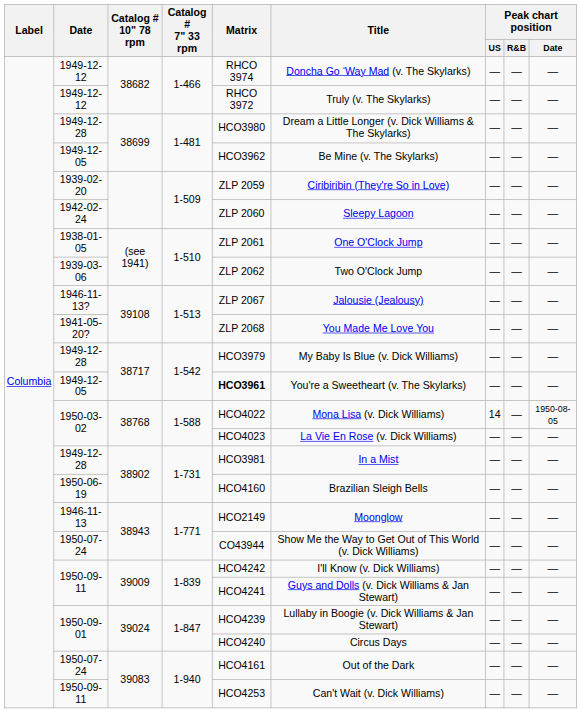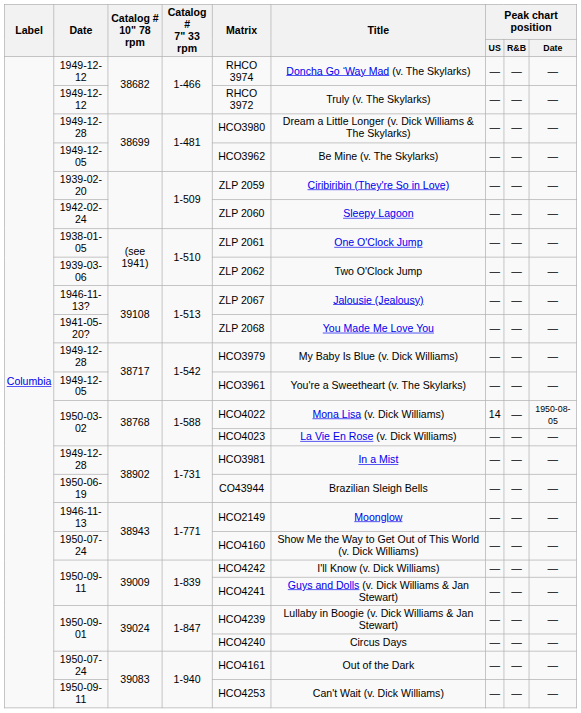 <table class="wikitable sortable" style="text-align:center;">
 <tr>
 <th rowspan="2">Label</th>
 <th rowspan="2">Date</th>
 <th rowspan="2">Catalog #<br>10" 78 rpm</th>
 <th rowspan="2">Catalog #<br>7" 33 rpm</th>
 <th rowspan="2">Matrix</th>
 <th rowspan="2">Title</th>
 <th colspan="4">Peak chart position</th>
 </tr>
 <tr style="font-size:smaller;">
 <th>US</th>
 <th>R&B</th>
 <th>Date</th>
 </tr>
 <tr>
 <td rowspan="24"><a href='#'>Columbia</a></td>
 <td>1949-12-12</td>
 <td rowspan="2">38682</td>
 <td rowspan="2">1-466</td>
 <td>RHCO 3974</td>
 <td><a href='#'>Doncha Go ‘Way Mad</a> (v. The Skylarks)</td>
 <td>—</td>
 <td>—</td>
 <td>—</td>
 </tr>
 <tr>
 <td>1949-12-12</td>
 <td>RHCO 3972</td>
 <td>Truly (v. The Skylarks)</td>
 <td>—</td>
 <td>—</td>
 <td>—</td>
 </tr>
 <tr>
 <td>1949-12-28</td>
 <td rowspan="2">38699</td>
 <td rowspan="2">1-481</td>
 <td>HCO3980</td>
 <td>Dream a Little Longer (v. Dick Williams & The Skylarks)</td>
 <td>—</td>
 <td>—</td>
 <td>—</td>
 </tr>
 <tr>
 <td>1949-12-05</td>
 <td>HCO3962</td>
 <td>Be Mine (v. The Skylarks)</td>
 <td>—</td>
 <td>—</td>
 <td>—</td>
 </tr>
 <tr>
 <td>1939-02-20</td>
 <td rowspan="2"></td>
 <td rowspan="2">1-509</td>
 <td>ZLP 2059</td>
 <td><a href='#'>Ciribiribin (They're So in Love)</a></td>
 <td>—</td>
 <td>—</td>
 <td>—</td>
 </tr>
 <tr>
 <td>1942-02-24</td>
 <td>ZLP 2060</td>
 <td><a href='#'>Sleepy Lagoon</a></td>
 <td>—</td>
 <td>—</td>
 <td>—</td>
 </tr>
 <tr>
 <td>1938-01-05</td>
 <td rowspan="2">(see 1941)</td>
 <td rowspan="2">1-510</td>
 <td>ZLP 2061</td>
 <td><a href='#'>One O'Clock Jump</a></td>
 <td>—</td>
 <td>—</td>
 <td>—</td>
 </tr>
 <tr>
 <td>1939-03-06</td>
 <td>ZLP 2062</td>
 <td>Two O'Clock Jump</td>
 <td>—</td>
 <td>—</td>
 <td>—</td>
 </tr>
 <tr>
 <td>1946-11-13?</td>
 <td rowspan="2">39108</td>
 <td rowspan="2">1-513</td>
 <td>ZLP 2067</td>
 <td><a href='#'>Jalousie (Jealousy)</a></td>
 <td>—</td>
 <td>—</td>
 <td>—</td>
 </tr>
 <tr>
 <td>1941-05-20?</td>
 <td>ZLP 2068</td>
 <td><a href='#'>You Made Me Love You</a></td>
 <td>—</td>
 <td>—</td>
 <td>—</td>
 </tr>
 <tr>
 <td>1949-12-28</td>
 <td rowspan="2">38717</td>
 <td rowspan="2">1-542</td>
 <td>HCO3979</td>
 <td>My Baby Is Blue (v. Dick Williams)</td>
 <td>—</td>
 <td>—</td>
 <td>—</td>
 </tr>
 <tr>
 <td>1949-12-05</td>
-<td><strong>HCO3961</strong></td>
+<td>HCO3961</td>
 <td>You're a Sweetheart (v. The Skylarks)</td>
 <td>—</td>
 <td>—</td>
 <td>—</td>
 </tr>
 <tr>
 <td rowspan="2">1950-03-02</td>
 <td rowspan="2">38768</td>
 <td rowspan="2">1-588</td>
 <td>HCO4022</td>
 <td><a href='#'>Mona Lisa</a> (v. Dick Williams)</td>
 <td>14</td>
 <td>—</td>
 <td><small>1950-08-05</small></td>
 </tr>
 <tr>
 <td>HCO4023</td>
 <td><a href='#'>La Vie En Rose</a> (v. Dick Williams)</td>
 <td>—</td>
 <td>—</td>
 <td>—</td>
 </tr>
 <tr>
 <td>1949-12-28</td>
 <td rowspan="2">38902</td>
 <td rowspan="2">1-731</td>
 <td>HCO3981</td>
 <td><a href='#'>In a Mist</a></td>
 <td>—</td>
 <td>—</td>
 <td>—</td>
 </tr>
 <tr>
 <td>1950-06-19</td>
-<td>HCO4160</td>
+<td>CO43944</td>
 <td>Brazilian Sleigh Bells</td>
 <td>—</td>
 <td>—</td>
 <td>—</td>
 </tr>
 <tr>
 <td>1946-11-13</td>
 <td rowspan="2">38943</td>
 <td rowspan="2">1-771</td>
 <td>HCO2149</td>
 <td><a href='#'>Moonglow</a></td>
 <td>—</td>
 <td>—</td>
 <td>—</td>
 </tr>
 <tr>
 <td>1950-07-24</td>
-<td>CO43944</td>
+<td>HCO4160</td>
 <td>Show Me the Way to Get Out of This World (v. Dick Williams)</td>
 <td>—</td>
 <td>—</td>
 <td>—</td>
 </tr>
 <tr>
 <td rowspan="2">1950-09-11</td>
 <td rowspan="2">39009</td>
 <td rowspan="2">1-839</td>
 <td>HCO4242</td>
 <td>I'll Know (v. Dick Williams)</td>
 <td>—</td>
 <td>—</td>
 <td>—</td>
 </tr>
 <tr>
 <td>HCO4241</td>
 <td><a href='#'>Guys and Dolls</a> (v. Dick Williams & Jan Stewart)</td>
 <td>—</td>
 <td>—</td>
 <td>—</td>
 </tr>
 <tr>
 <td rowspan="2">1950-09-01</td>
 <td rowspan="2">39024</td>
 <td rowspan="2">1-847</td>
 <td>HCO4239</td>
 <td>Lullaby in Boogie (v. Dick Williams & Jan Stewart)</td>
 <td>—</td>
 <td>—</td>
 <td>—</td>
 </tr>
 <tr>
 <td>HCO4240</td>
 <td>Circus Days</td>
 <td>—</td>
 <td>—</td>
 <td>—</td>
 </tr>
 <tr>
 <td>1950-07-24</td>
 <td rowspan="2">39083</td>
 <td rowspan="2">1-940</td>
 <td>HCO4161</td>
 <td>Out of the Dark</td>
 <td>—</td>
 <td>—</td>
 <td>—</td>
 </tr>
 <tr>
 <td>1950-09-11</td>
 <td>HCO4253</td>
 <td>Can't Wait (v. Dick Williams)</td>
 <td>—</td>
 <td>—</td>
 <td>—</td>
 </tr>
 </table>
